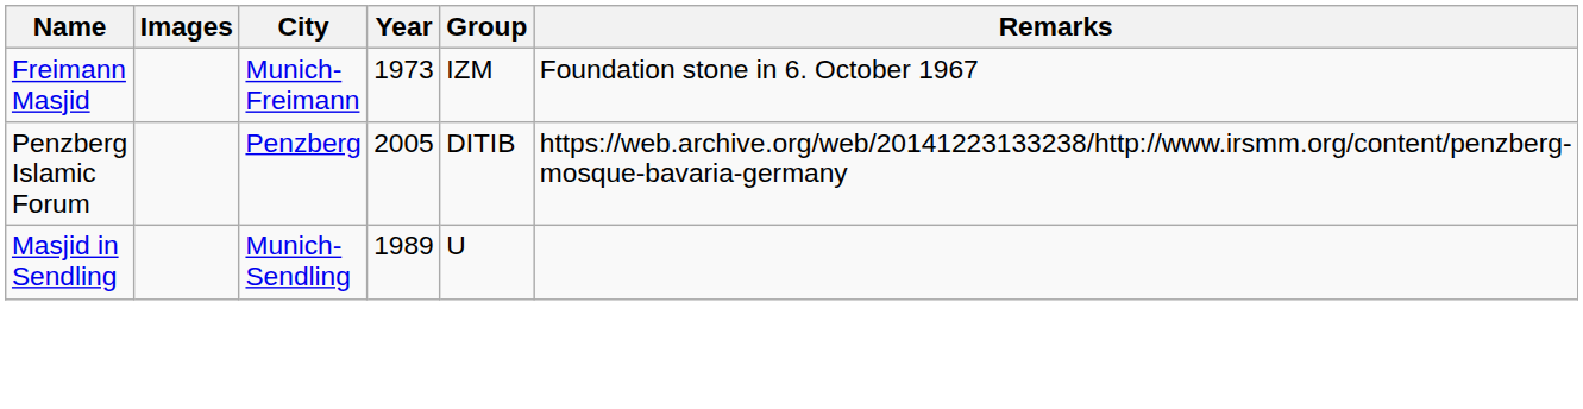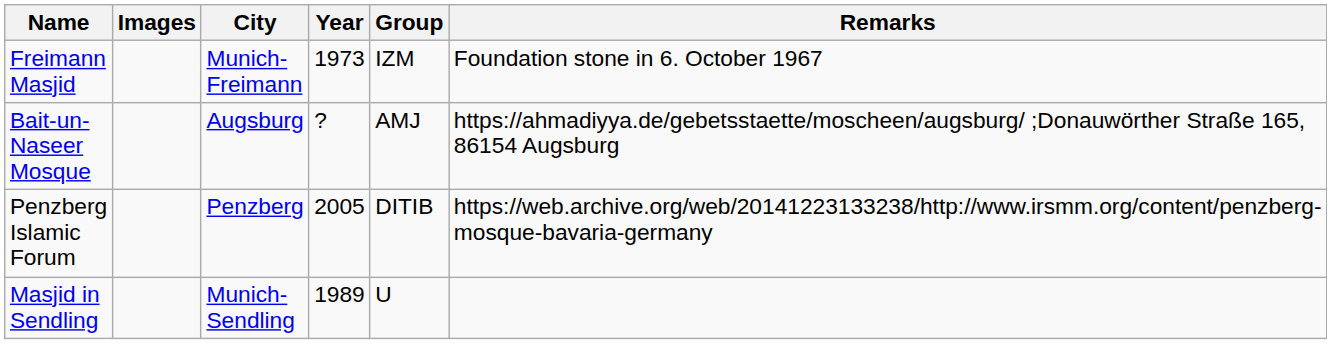 <table class="wikitable sortable">
 <tr>
 <th align=left width=200px>Name</th>
 <th align=center width=160px class=unsortable>Images</th>
 <th align=left width=150px>City</th>
 <th align=left width=050px>Year</th>
 <th align=left width=060px>Group</th>
 <th align=left width=250px>Remarks</th>
 </tr>
 <tr valign=top>
 <td><a href='#'>Freimann Masjid</a></td>
 <td></td>
 <td><a href='#'>Munich-Freimann</a></td>
 <td>1973</td>
 <td>IZM</td>
 <td>Foundation stone in 6. October 1967</td>
 </tr>
 <tr valign=top>
+<td><a href='#'>Bait-un-Naseer Mosque</a></td>
+<td></td>
+<td><a href='#'>Augsburg</a></td>
+<td>?</td>
+<td>AMJ</td>
+<td>https://ahmadiyya.de/gebetsstaette/moscheen/augsburg/ ;Donauwörther Straße 165, 86154 Augsburg</td>
+</tr>
+<tr valign=top>
 <td>Penzberg Islamic Forum</td>
 <td></td>
 <td><a href='#'>Penzberg</a></td>
 <td>2005</td>
 <td>DITIB</td>
 <td>https://web.archive.org/web/20141223133238/http://www.irsmm.org/content/penzberg-mosque-bavaria-germany</td>
 </tr>
 <tr valign=top>
 <td><a href='#'>Masjid in Sendling</a></td>
 <td></td>
 <td><a href='#'>Munich-Sendling</a></td>
 <td>1989</td>
 <td>U</td>
 <td></td>
 </tr>
 </table>
